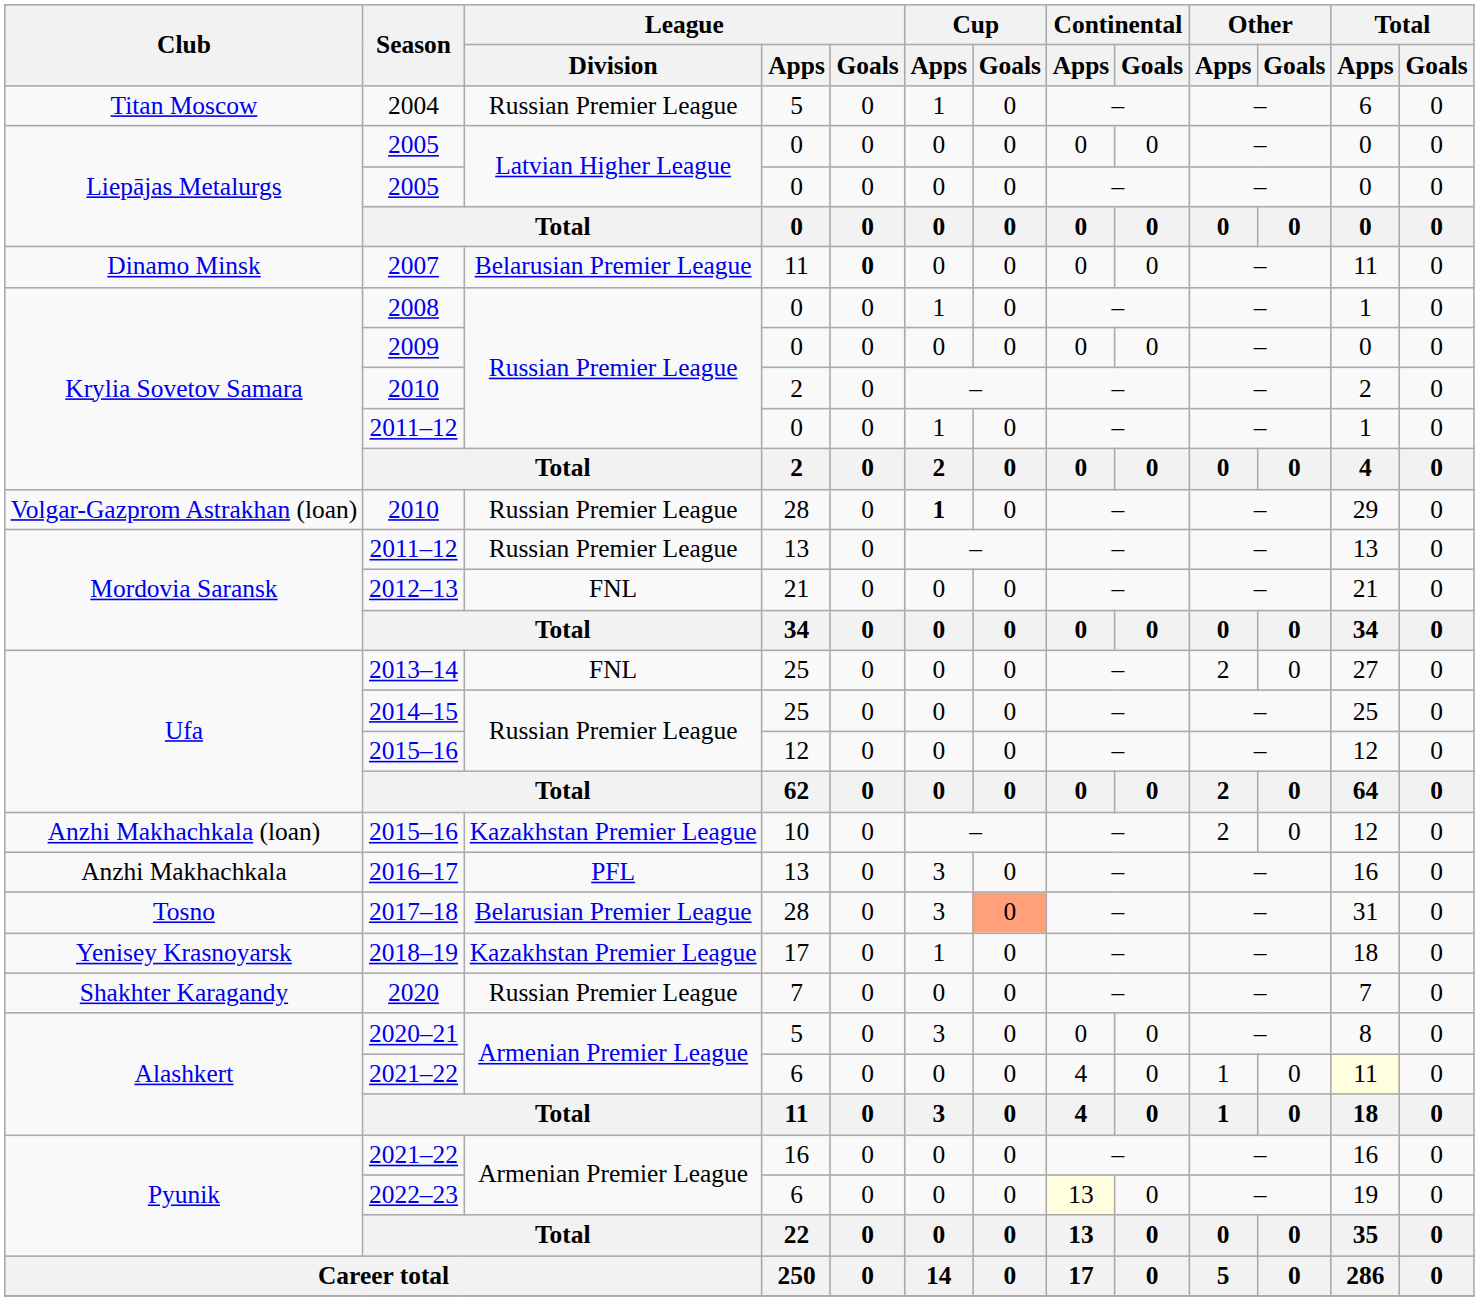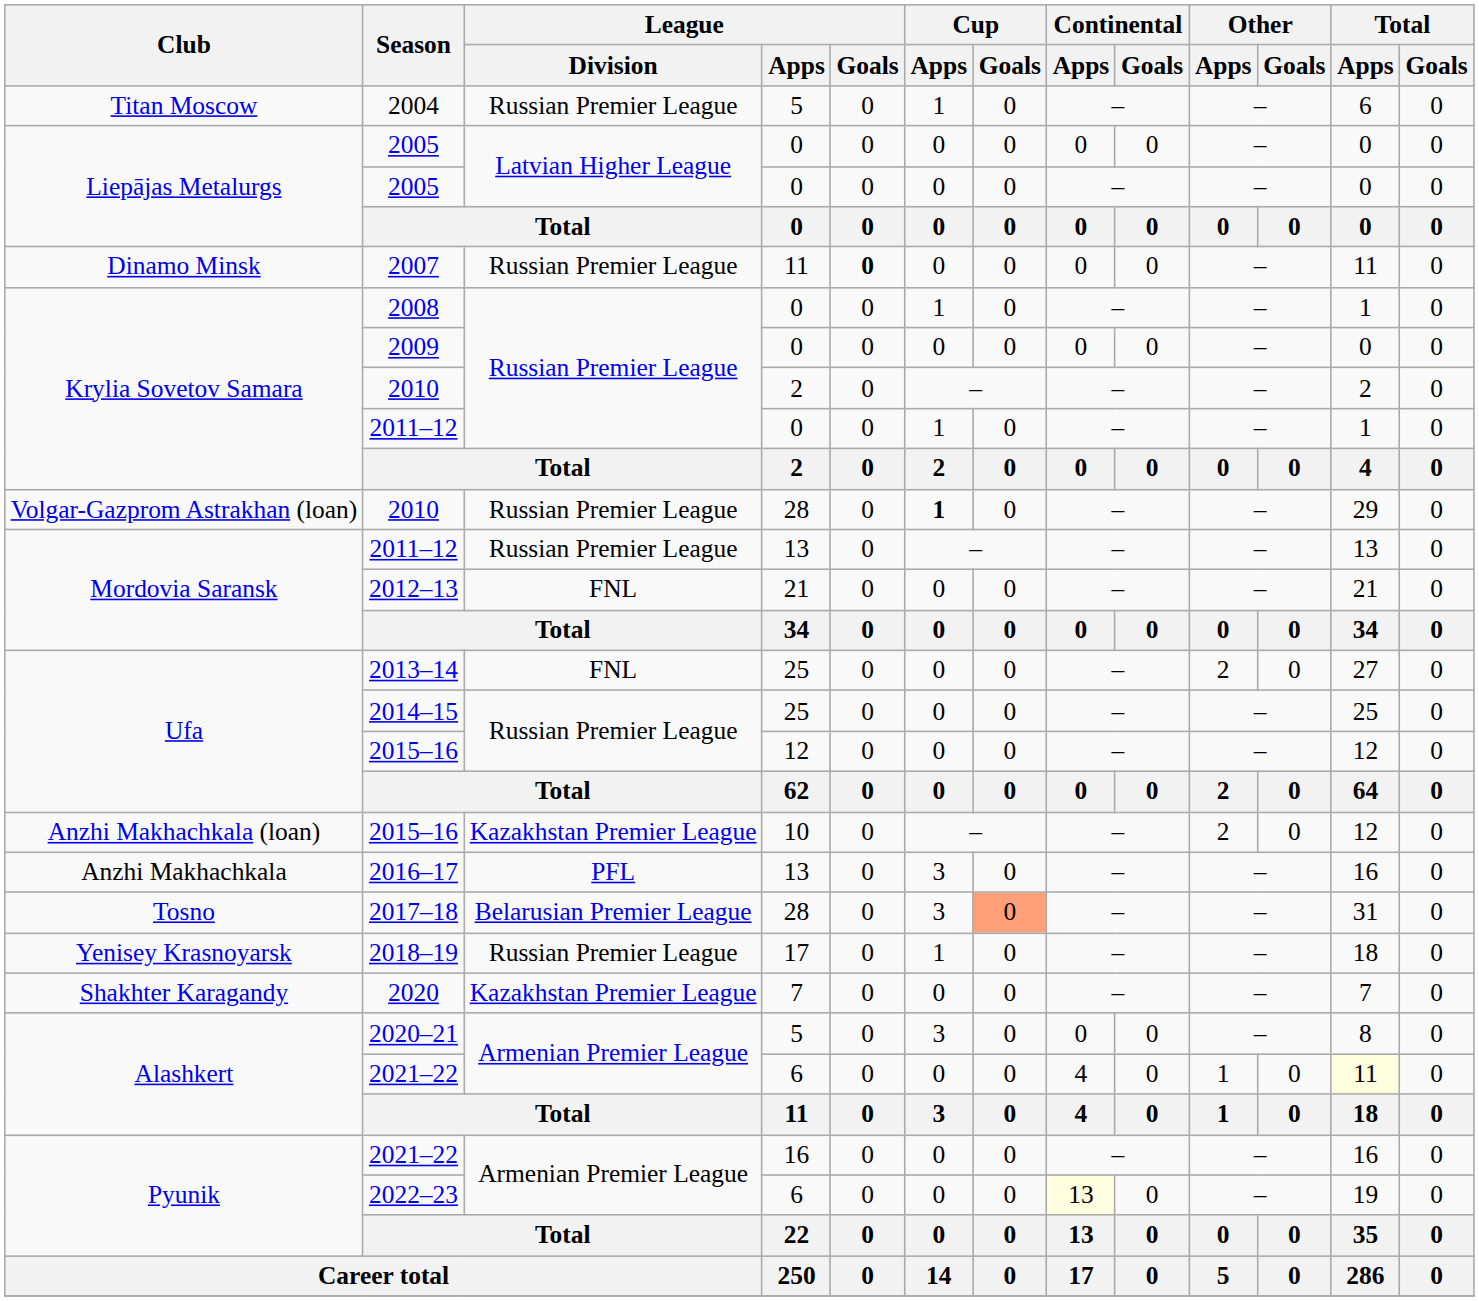 <table class="wikitable" style="text-align:center">
 <tr>
 <th rowspan="2">Club</th>
 <th rowspan="2">Season</th>
 <th colspan="3">League</th>
 <th colspan="2">Cup</th>
 <th colspan="2">Continental</th>
 <th colspan="2">Other</th>
 <th colspan="2">Total</th>
 </tr>
 <tr>
 <th>Division</th>
 <th>Apps</th>
 <th>Goals</th>
 <th>Apps</th>
 <th>Goals</th>
 <th>Apps</th>
 <th>Goals</th>
 <th>Apps</th>
 <th>Goals</th>
 <th>Apps</th>
 <th>Goals</th>
 </tr>
 <tr>
 <td><a href='#'>Titan Moscow</a></td>
 <td>2004</td>
 <td>Russian Premier League</td>
 <td>5</td>
 <td>0</td>
 <td>1</td>
 <td>0</td>
 <td colspan="2">–</td>
 <td colspan="2">–</td>
 <td>6</td>
 <td>0</td>
 </tr>
 <tr>
 <td rowspan="3"><a href='#'>Liepājas Metalurgs</a></td>
 <td><a href='#'>2005</a></td>
 <td rowspan="2"><a href='#'>Latvian Higher League</a></td>
 <td>0</td>
 <td>0</td>
 <td>0</td>
 <td>0</td>
 <td>0</td>
 <td>0</td>
 <td colspan="2">–</td>
 <td>0</td>
 <td>0</td>
 </tr>
 <tr>
 <td><a href='#'>2005</a></td>
 <td>0</td>
 <td>0</td>
 <td>0</td>
 <td>0</td>
 <td colspan="2">–</td>
 <td colspan="2">–</td>
 <td>0</td>
 <td>0</td>
 </tr>
 <tr>
 <th colspan="2">Total</th>
 <th>0</th>
 <th>0</th>
 <th>0</th>
 <th>0</th>
 <th>0</th>
 <th>0</th>
 <th>0</th>
 <th>0</th>
 <th>0</th>
 <th>0</th>
 </tr>
 <tr>
 <td><a href='#'>Dinamo Minsk</a></td>
 <td><a href='#'>2007</a></td>
-<td><a href='#'>Belarusian Premier League</a></td>
+<td>Russian Premier League</td>
 <td>11</td>
 <td><strong>0</strong></td>
 <td>0</td>
 <td>0</td>
 <td>0</td>
 <td>0</td>
 <td colspan="2">–</td>
 <td>11</td>
 <td>0</td>
 </tr>
 <tr>
 <td rowspan="5"><a href='#'>Krylia Sovetov Samara</a></td>
 <td><a href='#'>2008</a></td>
 <td rowspan="4"><a href='#'>Russian Premier League</a></td>
 <td>0</td>
 <td>0</td>
 <td>1</td>
 <td>0</td>
 <td colspan="2">–</td>
 <td colspan="2">–</td>
 <td>1</td>
 <td>0</td>
 </tr>
 <tr>
 <td><a href='#'>2009</a></td>
 <td>0</td>
 <td>0</td>
 <td>0</td>
 <td>0</td>
 <td>0</td>
 <td>0</td>
 <td colspan="2">–</td>
 <td>0</td>
 <td>0</td>
 </tr>
 <tr>
 <td><a href='#'>2010</a></td>
 <td>2</td>
 <td>0</td>
 <td colspan="2">–</td>
 <td colspan="2">–</td>
 <td colspan="2">–</td>
 <td>2</td>
 <td>0</td>
 </tr>
 <tr>
 <td><a href='#'>2011–12</a></td>
 <td>0</td>
 <td>0</td>
 <td>1</td>
 <td>0</td>
 <td colspan="2">–</td>
 <td colspan="2">–</td>
 <td>1</td>
 <td>0</td>
 </tr>
 <tr>
 <th colspan="2">Total</th>
 <th>2</th>
 <th>0</th>
 <th>2</th>
 <th>0</th>
 <th>0</th>
 <th>0</th>
 <th>0</th>
 <th>0</th>
 <th>4</th>
 <th>0</th>
 </tr>
 <tr>
 <td><a href='#'>Volgar-Gazprom Astrakhan</a> (loan)</td>
 <td><a href='#'>2010</a></td>
 <td>Russian Premier League</td>
 <td>28</td>
 <td>0</td>
 <td><strong>1</strong></td>
 <td>0</td>
 <td colspan="2">–</td>
 <td colspan="2">–</td>
 <td>29</td>
 <td>0</td>
 </tr>
 <tr>
 <td rowspan="3"><a href='#'>Mordovia Saransk</a></td>
 <td><a href='#'>2011–12</a></td>
 <td>Russian Premier League</td>
 <td>13</td>
 <td>0</td>
 <td colspan="2">–</td>
 <td colspan="2">–</td>
 <td colspan="2">–</td>
 <td>13</td>
 <td>0</td>
 </tr>
 <tr>
 <td><a href='#'>2012–13</a></td>
 <td>FNL</td>
 <td>21</td>
 <td>0</td>
 <td>0</td>
 <td>0</td>
 <td colspan="2">–</td>
 <td colspan="2">–</td>
 <td>21</td>
 <td>0</td>
 </tr>
 <tr>
 <th colspan="2">Total</th>
 <th>34</th>
 <th>0</th>
 <th>0</th>
 <th>0</th>
 <th>0</th>
 <th>0</th>
 <th>0</th>
 <th>0</th>
 <th>34</th>
 <th>0</th>
 </tr>
 <tr>
 <td rowspan="4"><a href='#'>Ufa</a></td>
 <td><a href='#'>2013–14</a></td>
 <td>FNL</td>
 <td>25</td>
 <td>0</td>
 <td>0</td>
 <td>0</td>
 <td colspan="2">–</td>
 <td>2</td>
 <td>0</td>
 <td>27</td>
 <td>0</td>
 </tr>
 <tr>
 <td><a href='#'>2014–15</a></td>
 <td rowspan="2">Russian Premier League</td>
 <td>25</td>
 <td>0</td>
 <td>0</td>
 <td>0</td>
 <td colspan="2">–</td>
 <td colspan="2">–</td>
 <td>25</td>
 <td>0</td>
 </tr>
 <tr>
 <td><a href='#'>2015–16</a></td>
 <td>12</td>
 <td>0</td>
 <td>0</td>
 <td>0</td>
 <td colspan="2">–</td>
 <td colspan="2">–</td>
 <td>12</td>
 <td>0</td>
 </tr>
 <tr>
 <th colspan="2">Total</th>
 <th>62</th>
 <th>0</th>
 <th>0</th>
 <th>0</th>
 <th>0</th>
 <th>0</th>
 <th>2</th>
 <th>0</th>
 <th>64</th>
 <th>0</th>
 </tr>
 <tr>
 <td><a href='#'>Anzhi Makhachkala</a> (loan)</td>
 <td><a href='#'>2015–16</a></td>
 <td><a href='#'>Kazakhstan Premier League</a></td>
 <td>10</td>
 <td>0</td>
 <td colspan="2">–</td>
 <td colspan="2">–</td>
 <td>2</td>
 <td>0</td>
 <td>12</td>
 <td>0</td>
 </tr>
 <tr>
 <td>Anzhi Makhachkala</td>
 <td><a href='#'>2016–17</a></td>
 <td><a href='#'>PFL</a></td>
 <td>13</td>
 <td>0</td>
 <td>3</td>
 <td>0</td>
 <td colspan="2">–</td>
 <td colspan="2">–</td>
 <td>16</td>
 <td>0</td>
 </tr>
 <tr>
 <td><a href='#'>Tosno</a></td>
 <td><a href='#'>2017–18</a></td>
 <td><a href='#'>Belarusian Premier League</a></td>
 <td>28</td>
 <td>0</td>
 <td>3</td>
 <td style="background: lightsalmon;">0</td>
 <td colspan="2">–</td>
 <td colspan="2">–</td>
 <td>31</td>
 <td>0</td>
 </tr>
 <tr>
 <td><a href='#'>Yenisey Krasnoyarsk</a></td>
 <td><a href='#'>2018–19</a></td>
-<td><a href='#'>Kazakhstan Premier League</a></td>
+<td>Russian Premier League</td>
 <td>17</td>
 <td>0</td>
 <td>1</td>
 <td>0</td>
 <td colspan="2">–</td>
 <td colspan="2">–</td>
 <td>18</td>
 <td>0</td>
 </tr>
 <tr>
 <td><a href='#'>Shakhter Karagandy</a></td>
 <td><a href='#'>2020</a></td>
-<td>Russian Premier League</td>
+<td><a href='#'>Kazakhstan Premier League</a></td>
 <td>7</td>
 <td>0</td>
 <td>0</td>
 <td>0</td>
 <td colspan="2">–</td>
 <td colspan="2">–</td>
 <td>7</td>
 <td>0</td>
 </tr>
 <tr>
 <td rowspan="3"><a href='#'>Alashkert</a></td>
 <td><a href='#'>2020–21</a></td>
 <td rowspan="2"><a href='#'>Armenian Premier League</a></td>
 <td>5</td>
 <td>0</td>
 <td>3</td>
 <td>0</td>
 <td>0</td>
 <td>0</td>
 <td colspan="2">–</td>
 <td>8</td>
 <td>0</td>
 </tr>
 <tr>
 <td><a href='#'>2021–22</a></td>
 <td>6</td>
 <td>0</td>
 <td>0</td>
 <td>0</td>
 <td>4</td>
 <td>0</td>
 <td>1</td>
 <td>0</td>
 <td style="background: lightyellow;">11</td>
 <td>0</td>
 </tr>
 <tr>
 <th colspan="2">Total</th>
 <th>11</th>
 <th>0</th>
 <th>3</th>
 <th>0</th>
 <th>4</th>
 <th>0</th>
 <th>1</th>
 <th>0</th>
 <th>18</th>
 <th>0</th>
 </tr>
 <tr>
 <td rowspan="3"><a href='#'>Pyunik</a></td>
 <td><a href='#'>2021–22</a></td>
 <td rowspan="2">Armenian Premier League</td>
 <td>16</td>
 <td>0</td>
 <td>0</td>
 <td>0</td>
 <td colspan="2">–</td>
 <td colspan="2">–</td>
 <td>16</td>
 <td>0</td>
 </tr>
 <tr>
 <td><a href='#'>2022–23</a></td>
 <td>6</td>
 <td>0</td>
 <td>0</td>
 <td>0</td>
 <td style="background: lightyellow;">13</td>
 <td>0</td>
 <td colspan="2">–</td>
 <td>19</td>
 <td>0</td>
 </tr>
 <tr>
 <th colspan="2">Total</th>
 <th>22</th>
 <th>0</th>
 <th>0</th>
 <th>0</th>
 <th>13</th>
 <th>0</th>
 <th>0</th>
 <th>0</th>
 <th>35</th>
 <th>0</th>
 </tr>
 <tr>
 <th colspan="3">Career total</th>
 <th>250</th>
 <th>0</th>
 <th>14</th>
 <th>0</th>
 <th>17</th>
 <th>0</th>
 <th>5</th>
 <th>0</th>
 <th>286</th>
 <th>0</th>
 </tr>
 <tr>
 </tr>
 </table>
